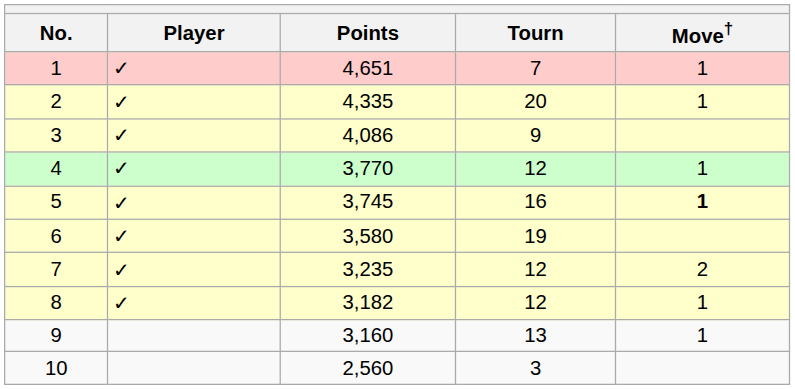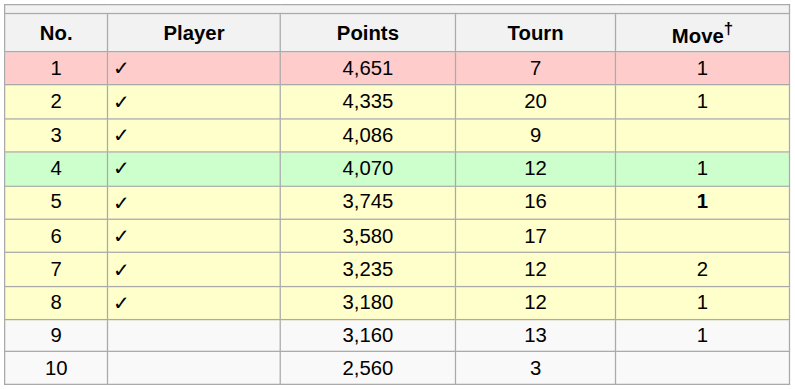 <table class="wikitable sortable nowrap" style="text-align:center; width:70%">
 <tr>
 <th colspan="5"></th>
 </tr>
 <tr>
 <th>No.</th>
 <th>Player</th>
 <th>Points</th>
 <th>Tourn</th>
 <th>Move<sup>†</sup></th>
 </tr>
 <tr style="background:#fcc;">
 <td>1</td>
 <td style="text-align:left"> ✓<br> </td>
 <td>4,651</td>
 <td>7</td>
 <td> 1</td>
 </tr>
 <tr style="background:#ffffcc">
 <td>2</td>
 <td style="text-align:left"> ✓<br> </td>
 <td>4,335</td>
 <td>20</td>
 <td> 1</td>
 </tr>
 <tr style="background:#ffffcc">
 <td>3</td>
 <td style="text-align:left"> ✓<br> </td>
 <td>4,086</td>
 <td>9</td>
 <td></td>
 </tr>
 <tr style="background:#cfc;">
 <td>4</td>
 <td style="text-align:left"> ✓<br> </td>
-<td>3,770</td>
+<td>4,070</td>
 <td>12</td>
 <td> 1</td>
 </tr>
 <tr style="background:#ffffcc">
 <td>5</td>
 <td style="text-align:left"> ✓<br> </td>
 <td>3,745</td>
 <td>16</td>
 <td><strong> 1</strong></td>
 </tr>
 <tr style="background:#ffffcc">
 <td>6</td>
 <td style="text-align:left"> ✓<br> </td>
 <td>3,580</td>
-<td>19</td>
+<td>17</td>
 <td></td>
 </tr>
 <tr style="background:#ffffcc">
 <td>7</td>
 <td style="text-align:left"> ✓<br> </td>
 <td>3,235</td>
 <td>12</td>
 <td> 2</td>
 </tr>
 <tr style="background:#ffffcc">
 <td>8</td>
 <td style="text-align:left"> ✓<br> </td>
-<td>3,182</td>
+<td>3,180</td>
 <td>12</td>
 <td> 1</td>
 </tr>
 <tr>
 <td>9</td>
 <td style="text-align:left"> <br> </td>
 <td>3,160</td>
 <td>13</td>
 <td> 1</td>
 </tr>
 <tr>
 <td>10</td>
 <td style="text-align:left"> <br> </td>
 <td>2,560</td>
 <td>3</td>
 <td></td>
 </tr>
 </table>
